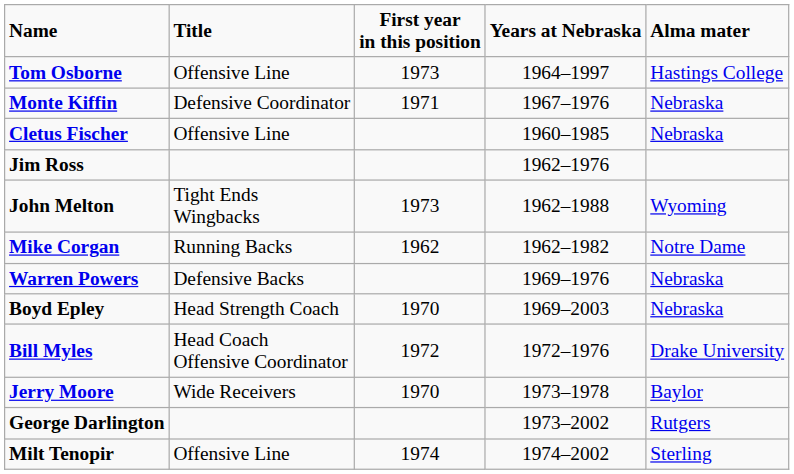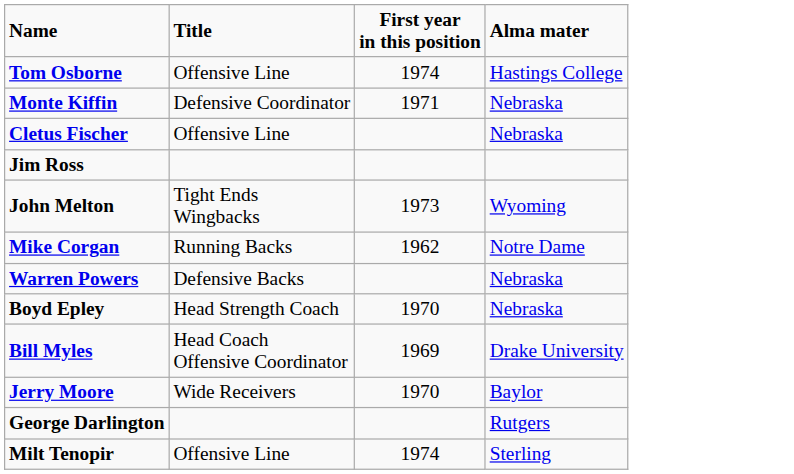 <table class="wikitable">
 <tr>
 <td align="left"><strong>Name</strong></td>
 <td align="left"><strong>Title</strong></td>
 <td align="center"><strong>First year<br>in this position</strong></td>
-<td align="center"><strong>Years at Nebraska</strong></td>
 <td align="left"><strong>Alma mater</strong></td>
 </tr>
 <tr>
 <td><strong><a href='#'>Tom Osborne</a></strong></td>
 <td>Offensive Line</td>
-<td align="center">1973</td>
-<td align="center">1964–1997</td>
+<td align="center">1974</td>
 <td><a href='#'>Hastings College</a></td>
 </tr>
 <tr>
 <td><strong><a href='#'>Monte Kiffin</a></strong></td>
 <td>Defensive Coordinator</td>
 <td align="center">1971</td>
-<td align="center">1967–1976</td>
 <td><a href='#'>Nebraska</a></td>
 </tr>
 <tr>
 <td><strong><a href='#'>Cletus Fischer</a></strong></td>
 <td>Offensive Line</td>
 <td align="center"></td>
-<td align="center">1960–1985</td>
 <td><a href='#'>Nebraska</a></td>
 </tr>
 <tr>
 <td><strong>Jim Ross</strong></td>
 <td></td>
 <td align="center"></td>
-<td align="center">1962–1976</td>
 <td></td>
 </tr>
 <tr>
 <td><strong>John Melton</strong></td>
 <td>Tight Ends<br>Wingbacks</td>
 <td align="center">1973</td>
-<td align="center">1962–1988</td>
 <td><a href='#'>Wyoming</a></td>
 </tr>
 <tr>
 <td><strong><a href='#'>Mike Corgan</a></strong></td>
 <td>Running Backs</td>
 <td align="center">1962</td>
-<td align="center">1962–1982</td>
 <td><a href='#'>Notre Dame</a></td>
 </tr>
 <tr>
 <td><strong><a href='#'>Warren Powers</a></strong></td>
 <td>Defensive Backs</td>
 <td align="center"></td>
-<td align="center">1969–1976</td>
 <td><a href='#'>Nebraska</a></td>
 </tr>
 <tr>
 <td><strong>Boyd Epley</strong></td>
 <td>Head Strength Coach</td>
 <td align="center">1970</td>
-<td align="center">1969–2003</td>
 <td><a href='#'>Nebraska</a></td>
 </tr>
 <tr>
 <td><strong><a href='#'>Bill Myles</a></strong></td>
 <td>Head Coach<br>Offensive Coordinator</td>
-<td align="center">1972</td>
-<td align="center">1972–1976</td>
+<td align="center">1969</td>
 <td><a href='#'>Drake University</a></td>
 </tr>
 <tr>
 <td><strong><a href='#'>Jerry Moore</a></strong></td>
 <td>Wide Receivers</td>
 <td align="center">1970</td>
-<td align="center">1973–1978</td>
 <td><a href='#'>Baylor</a></td>
 </tr>
 <tr>
 <td><strong>George Darlington</strong></td>
 <td></td>
 <td align="center"></td>
-<td align="center">1973–2002</td>
 <td><a href='#'>Rutgers</a></td>
 </tr>
 <tr>
 <td><strong>Milt Tenopir</strong></td>
 <td>Offensive Line</td>
 <td align="center">1974</td>
-<td align="center">1974–2002</td>
 <td><a href='#'>Sterling</a></td>
 </tr>
 </table>
